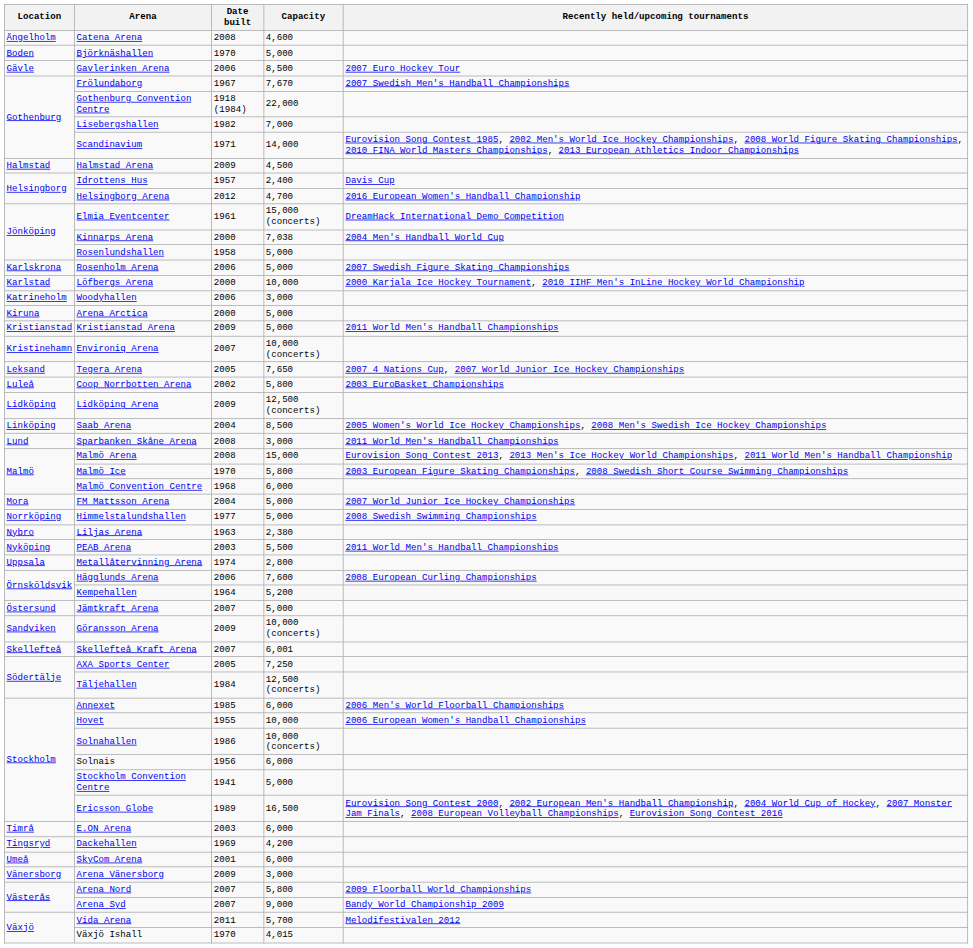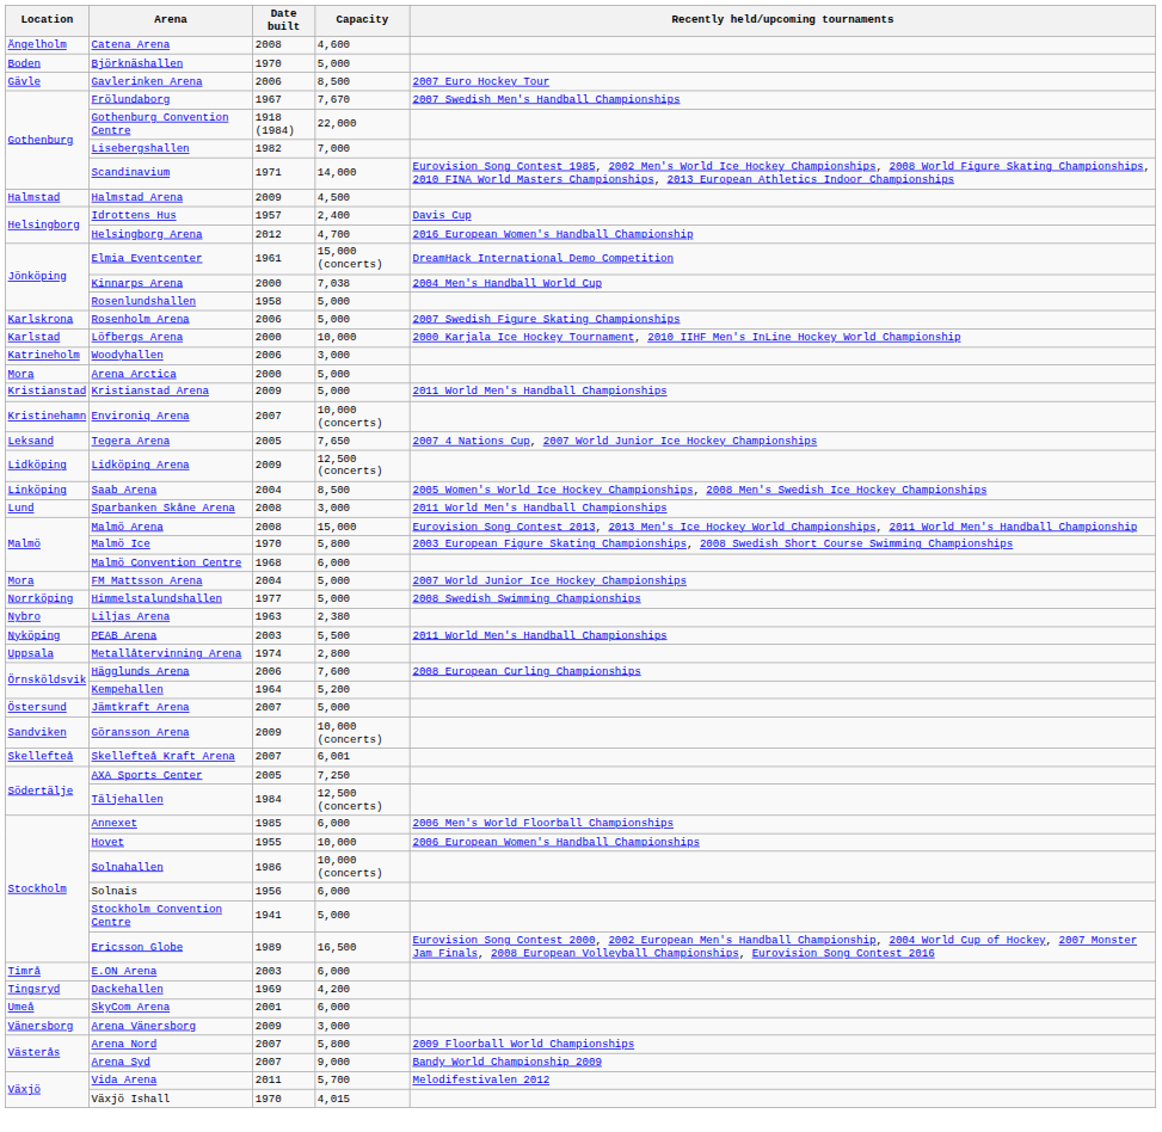 <table class="wikitable sortable" style="font-size:91%;">
 <tr>
 <th>Location</th>
 <th>Arena</th>
 <th>Date built</th>
 <th>Capacity</th>
 <th>Recently held/upcoming tournaments</th>
 </tr>
 <tr>
 <td><a href='#'>Ängelholm</a></td>
 <td><a href='#'>Catena Arena</a></td>
 <td>2008</td>
 <td>4,600</td>
 <td></td>
 </tr>
 <tr>
 <td><a href='#'>Boden</a></td>
 <td><a href='#'>Björknäshallen</a></td>
 <td>1970</td>
 <td>5,000</td>
 <td></td>
 </tr>
 <tr>
 <td><a href='#'>Gävle</a></td>
 <td><a href='#'>Gavlerinken Arena</a></td>
 <td>2006</td>
 <td>8,500</td>
 <td><a href='#'>2007 Euro Hockey Tour</a></td>
 </tr>
 <tr>
 <td rowspan=4><a href='#'>Gothenburg</a></td>
 <td><a href='#'>Frölundaborg</a></td>
 <td>1967</td>
 <td>7,670</td>
 <td><a href='#'>2007 Swedish Men's Handball Championships</a></td>
 </tr>
 <tr>
 <td><a href='#'>Gothenburg Convention Centre</a></td>
 <td>1918 (1984)</td>
 <td>22,000</td>
 <td></td>
 </tr>
 <tr>
 <td><a href='#'>Lisebergshallen</a></td>
 <td>1982</td>
 <td>7,000</td>
 <td></td>
 </tr>
 <tr>
 <td><a href='#'>Scandinavium</a></td>
 <td>1971</td>
 <td>14,000</td>
 <td><a href='#'>Eurovision Song Contest 1985</a>, <a href='#'>2002 Men's World Ice Hockey Championships</a>, <a href='#'>2008 World Figure Skating Championships</a>, <a href='#'>2010 FINA World Masters Championships</a>, <a href='#'>2013 European Athletics Indoor Championships</a></td>
 </tr>
 <tr>
 <td><a href='#'>Halmstad</a></td>
 <td><a href='#'>Halmstad Arena</a></td>
 <td>2009</td>
 <td>4,500</td>
 <td></td>
 </tr>
 <tr>
 <td rowspan="2"><a href='#'>Helsingborg</a></td>
 <td><a href='#'>Idrottens Hus</a></td>
 <td>1957</td>
 <td>2,400</td>
 <td><a href='#'>Davis Cup</a></td>
 </tr>
 <tr>
 <td><a href='#'>Helsingborg Arena</a></td>
 <td>2012</td>
 <td>4,700</td>
 <td><a href='#'>2016 European Women's Handball Championship</a></td>
 </tr>
 <tr>
 <td rowspan=3><a href='#'>Jönköping</a></td>
 <td><a href='#'>Elmia Eventcenter</a></td>
 <td>1961</td>
 <td>15,000 (concerts)</td>
 <td><a href='#'>DreamHack International Demo Competition</a></td>
 </tr>
 <tr>
 <td><a href='#'>Kinnarps Arena</a></td>
 <td>2000</td>
 <td>7,038</td>
 <td><a href='#'>2004 Men's Handball World Cup</a></td>
 </tr>
 <tr>
 <td><a href='#'>Rosenlundshallen</a></td>
 <td>1958</td>
 <td>5,000</td>
 <td></td>
 </tr>
 <tr>
 <td><a href='#'>Karlskrona</a></td>
 <td><a href='#'>Rosenholm Arena</a></td>
 <td>2006</td>
 <td>5,000</td>
 <td><a href='#'>2007 Swedish Figure Skating Championships</a></td>
 </tr>
 <tr>
 <td><a href='#'>Karlstad</a></td>
 <td><a href='#'>Löfbergs Arena</a></td>
 <td>2000</td>
 <td>10,000</td>
 <td><a href='#'>2000 Karjala Ice Hockey Tournament</a>, <a href='#'>2010 IIHF Men's InLine Hockey World Championship</a></td>
 </tr>
 <tr>
 <td><a href='#'>Katrineholm</a></td>
 <td><a href='#'>Woodyhallen</a></td>
 <td>2006</td>
 <td>3,000</td>
 <td></td>
 </tr>
 <tr>
-<td><a href='#'>Kiruna</a></td>
+<td><a href='#'>Mora</a></td>
 <td><a href='#'>Arena Arctica</a></td>
 <td>2000</td>
 <td>5,000</td>
 <td></td>
 </tr>
 <tr>
 <td><a href='#'>Kristianstad</a></td>
 <td><a href='#'>Kristianstad Arena</a></td>
 <td>2009</td>
 <td>5,000</td>
 <td><a href='#'>2011 World Men's Handball Championships</a></td>
 </tr>
 <tr>
 <td><a href='#'>Kristinehamn</a></td>
 <td><a href='#'>Environiq Arena</a></td>
 <td>2007</td>
 <td>10,000  (concerts)</td>
 <td></td>
 </tr>
 <tr>
 <td><a href='#'>Leksand</a></td>
 <td><a href='#'>Tegera Arena</a></td>
 <td>2005</td>
 <td>7,650</td>
 <td><a href='#'>2007 4 Nations Cup</a>, <a href='#'>2007 World Junior Ice Hockey Championships</a></td>
-</tr>
-<tr>
-<td><a href='#'>Luleå</a></td>
-<td><a href='#'>Coop Norrbotten Arena</a></td>
-<td>2002</td>
-<td>5,800</td>
-<td><a href='#'>2003 EuroBasket Championships</a></td>
 </tr>
 <tr>
 <td><a href='#'>Lidköping</a></td>
 <td><a href='#'>Lidköping Arena</a></td>
 <td>2009</td>
 <td>12,500 (concerts)</td>
 <td></td>
 </tr>
 <tr>
 <td><a href='#'>Linköping</a></td>
 <td><a href='#'>Saab Arena</a></td>
 <td>2004</td>
 <td>8,500</td>
 <td><a href='#'>2005 Women's World Ice Hockey Championships</a>, <a href='#'>2008 Men's Swedish Ice Hockey Championships</a></td>
 </tr>
 <tr>
 <td><a href='#'>Lund</a></td>
 <td><a href='#'>Sparbanken Skåne Arena</a></td>
 <td>2008</td>
 <td>3,000</td>
 <td><a href='#'>2011 World Men's Handball Championships</a></td>
 </tr>
 <tr>
 <td rowspan=3><a href='#'>Malmö</a></td>
 <td><a href='#'>Malmö Arena</a></td>
 <td>2008</td>
 <td>15,000</td>
 <td><a href='#'>Eurovision Song Contest 2013</a>, <a href='#'>2013 Men's Ice Hockey World Championships</a>, <a href='#'>2011 World Men's Handball Championship</a></td>
 </tr>
 <tr>
 <td><a href='#'>Malmö Ice</a></td>
 <td>1970</td>
 <td>5,800</td>
 <td><a href='#'>2003 European Figure Skating Championships</a>, <a href='#'>2008 Swedish Short Course Swimming Championships</a></td>
 </tr>
 <tr>
 <td><a href='#'>Malmö Convention Centre</a></td>
 <td>1968</td>
 <td>6,000</td>
 <td></td>
 </tr>
 <tr>
 <td><a href='#'>Mora</a></td>
 <td><a href='#'>FM Mattsson Arena</a></td>
 <td>2004</td>
 <td>5,000</td>
 <td><a href='#'>2007 World Junior Ice Hockey Championships</a></td>
 </tr>
 <tr>
 <td><a href='#'>Norrköping</a></td>
 <td><a href='#'>Himmelstalundshallen</a></td>
 <td>1977</td>
 <td>5,000</td>
 <td><a href='#'>2008 Swedish Swimming Championships</a></td>
 </tr>
 <tr>
 <td><a href='#'>Nybro</a></td>
 <td><a href='#'>Liljas Arena</a></td>
 <td>1963</td>
 <td>2,380</td>
 <td></td>
 </tr>
 <tr>
 <td><a href='#'>Nyköping</a></td>
 <td><a href='#'>PEAB Arena</a></td>
 <td>2003</td>
 <td>5,500</td>
 <td><a href='#'>2011 World Men's Handball Championships</a></td>
 </tr>
 <tr>
 <td><a href='#'>Uppsala</a></td>
 <td><a href='#'>Metallåtervinning Arena</a></td>
 <td>1974</td>
 <td>2,800</td>
 <td></td>
 </tr>
 <tr>
 <td rowspan=2><a href='#'>Örnsköldsvik</a></td>
 <td><a href='#'>Hägglunds Arena</a></td>
 <td>2006</td>
 <td>7,600</td>
 <td><a href='#'>2008 European Curling Championships</a></td>
 </tr>
 <tr>
 <td><a href='#'>Kempehallen</a></td>
 <td>1964</td>
 <td>5,200</td>
 <td></td>
 </tr>
 <tr>
 <td><a href='#'>Östersund</a></td>
 <td><a href='#'>Jämtkraft Arena</a></td>
 <td>2007</td>
 <td>5,000</td>
 <td></td>
 </tr>
 <tr>
 <td><a href='#'>Sandviken</a></td>
 <td><a href='#'>Göransson Arena</a></td>
 <td>2009</td>
 <td>10,000 (concerts)</td>
 <td></td>
 </tr>
 <tr>
 <td><a href='#'>Skellefteå</a></td>
 <td><a href='#'>Skellefteå Kraft Arena</a></td>
 <td>2007</td>
 <td>6,001</td>
 <td></td>
 </tr>
 <tr>
 <td rowspan=2><a href='#'>Södertälje</a></td>
 <td><a href='#'>AXA Sports Center</a></td>
 <td>2005</td>
 <td>7,250</td>
 <td></td>
 </tr>
 <tr>
 <td><a href='#'>Täljehallen</a></td>
 <td>1984</td>
 <td>12,500 (concerts)</td>
 <td></td>
 </tr>
 <tr>
 <td rowspan=6><a href='#'>Stockholm</a></td>
 <td><a href='#'>Annexet</a></td>
 <td>1985</td>
 <td>6,000</td>
 <td><a href='#'>2006 Men's World Floorball Championships</a></td>
 </tr>
 <tr>
 <td><a href='#'>Hovet</a></td>
 <td>1955</td>
 <td>10,000</td>
 <td><a href='#'>2006 European Women's Handball Championships</a></td>
 </tr>
 <tr>
 <td><a href='#'>Solnahallen</a></td>
 <td>1986</td>
 <td>10,000  (concerts)</td>
 <td></td>
 </tr>
 <tr>
 <td>Solnais</td>
 <td>1956</td>
 <td>6,000</td>
 <td></td>
 </tr>
 <tr>
 <td><a href='#'>Stockholm Convention Centre</a></td>
 <td>1941</td>
 <td>5,000</td>
 </tr>
 <tr>
 <td><a href='#'>Ericsson Globe</a></td>
 <td>1989</td>
 <td>16,500</td>
 <td><a href='#'>Eurovision Song Contest 2000</a>, <a href='#'>2002 European Men's Handball Championship</a>, <a href='#'>2004 World Cup of Hockey</a>, <a href='#'>2007 Monster Jam Finals</a>, <a href='#'>2008 European Volleyball Championships</a>, <a href='#'>Eurovision Song Contest 2016</a></td>
 </tr>
 <tr>
 <td><a href='#'>Timrå</a></td>
 <td><a href='#'>E.ON Arena</a></td>
 <td>2003</td>
 <td>6,000</td>
 <td></td>
 </tr>
 <tr>
 <td><a href='#'>Tingsryd</a></td>
 <td><a href='#'>Dackehallen</a></td>
 <td>1969</td>
 <td>4,200</td>
 <td></td>
 </tr>
 <tr>
 <td><a href='#'>Umeå</a></td>
 <td><a href='#'>SkyCom Arena</a></td>
 <td>2001</td>
 <td>6,000</td>
 <td></td>
 </tr>
 <tr>
 <td><a href='#'>Vänersborg</a></td>
 <td><a href='#'>Arena Vänersborg</a></td>
 <td>2009</td>
 <td>3,000</td>
 <td></td>
 </tr>
 <tr>
 <td rowspan=2><a href='#'>Västerås</a></td>
 <td><a href='#'>Arena Nord</a></td>
 <td>2007</td>
 <td>5,800</td>
 <td><a href='#'>2009 Floorball World Championships</a></td>
 </tr>
 <tr>
 <td><a href='#'>Arena Syd</a></td>
 <td>2007</td>
 <td>9,000</td>
 <td><a href='#'>Bandy World Championship 2009</a></td>
 </tr>
 <tr>
 <td rowspan="2"><a href='#'>Växjö</a></td>
 <td><a href='#'>Vida Arena</a></td>
 <td>2011</td>
 <td>5,700</td>
 <td><a href='#'>Melodifestivalen 2012</a></td>
 </tr>
 <tr>
 <td>Växjö Ishall</td>
 <td>1970</td>
 <td>4,015</td>
 <td></td>
 </tr>
 </table>
